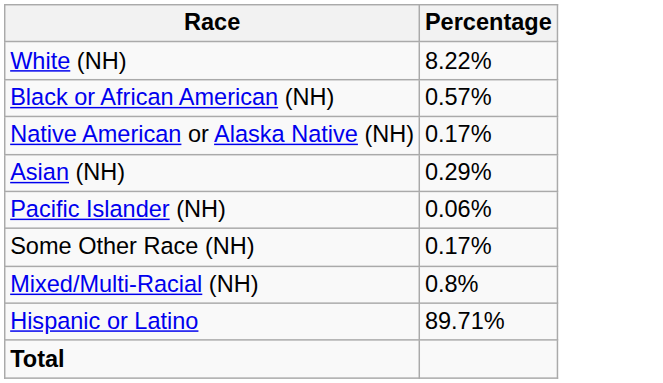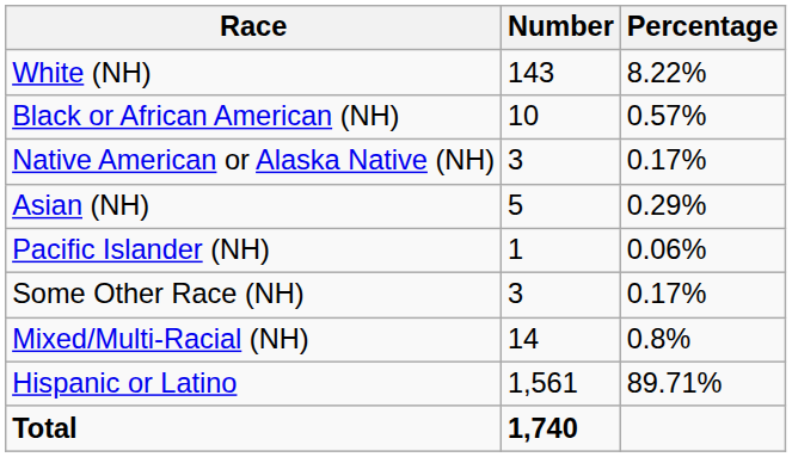 <table class="wikitable">
 <tr>
 <th>Race</th>
+<th>Number</th>
 <th>Percentage</th>
 </tr>
 <tr>
 <td><a href='#'>White</a> (NH)</td>
+<td>143</td>
 <td>8.22%</td>
 </tr>
 <tr>
 <td><a href='#'>Black or African American</a> (NH)</td>
+<td>10</td>
 <td>0.57%</td>
 </tr>
 <tr>
 <td><a href='#'>Native American</a> or <a href='#'>Alaska Native</a> (NH)</td>
+<td>3</td>
 <td>0.17%</td>
 </tr>
 <tr>
 <td><a href='#'>Asian</a> (NH)</td>
+<td>5</td>
 <td>0.29%</td>
 </tr>
 <tr>
 <td><a href='#'>Pacific Islander</a> (NH)</td>
+<td>1</td>
 <td>0.06%</td>
 </tr>
 <tr>
 <td>Some Other Race (NH)</td>
+<td>3</td>
 <td>0.17%</td>
 </tr>
 <tr>
 <td><a href='#'>Mixed/Multi-Racial</a> (NH)</td>
+<td>14</td>
 <td>0.8%</td>
 </tr>
 <tr>
 <td><a href='#'>Hispanic or Latino</a></td>
+<td>1,561</td>
 <td>89.71%</td>
 </tr>
 <tr>
 <td><strong>Total</strong></td>
+<td><strong>1,740</strong></td>
 <td></td>
 </tr>
 </table>
